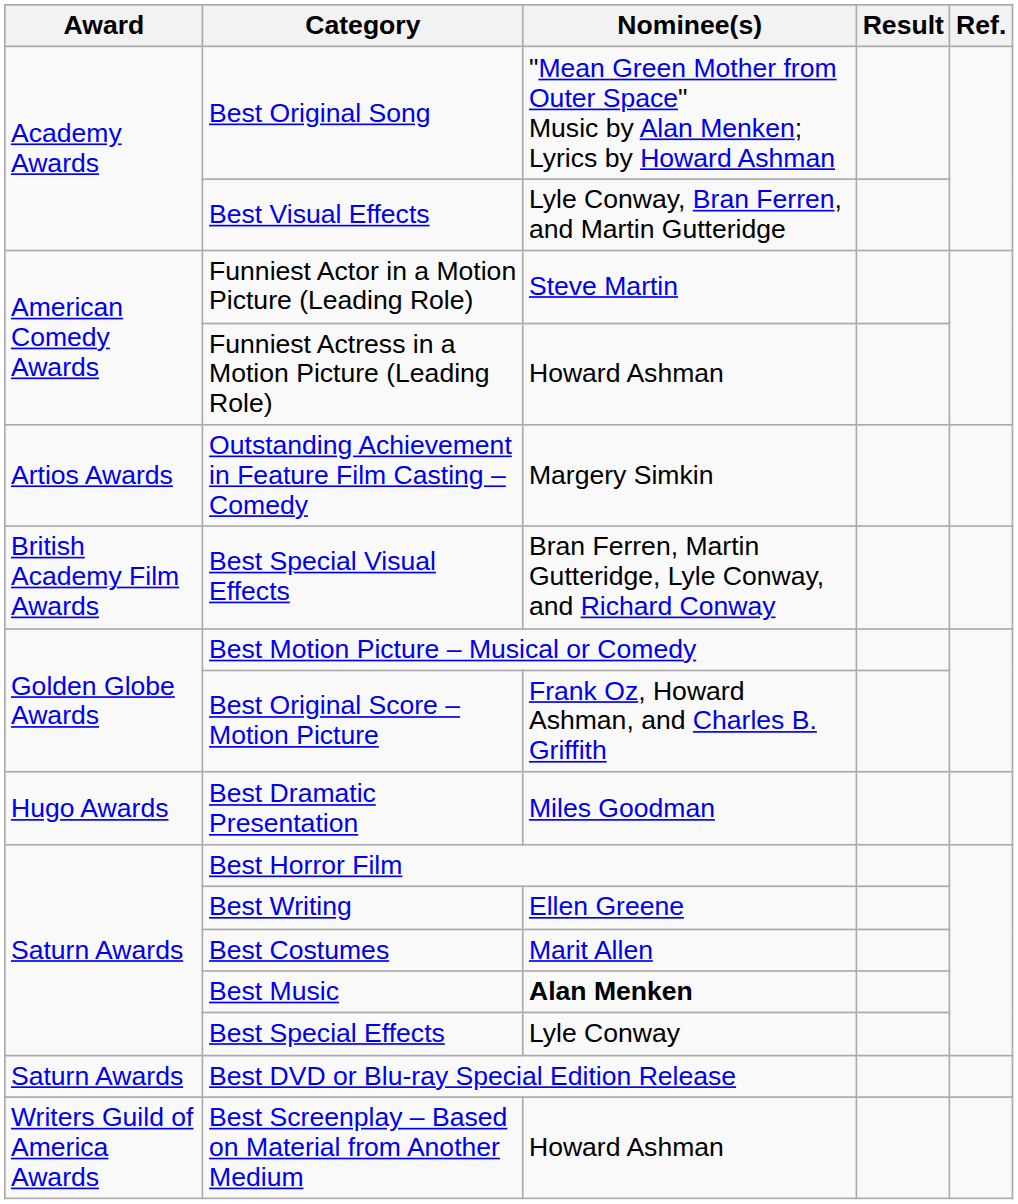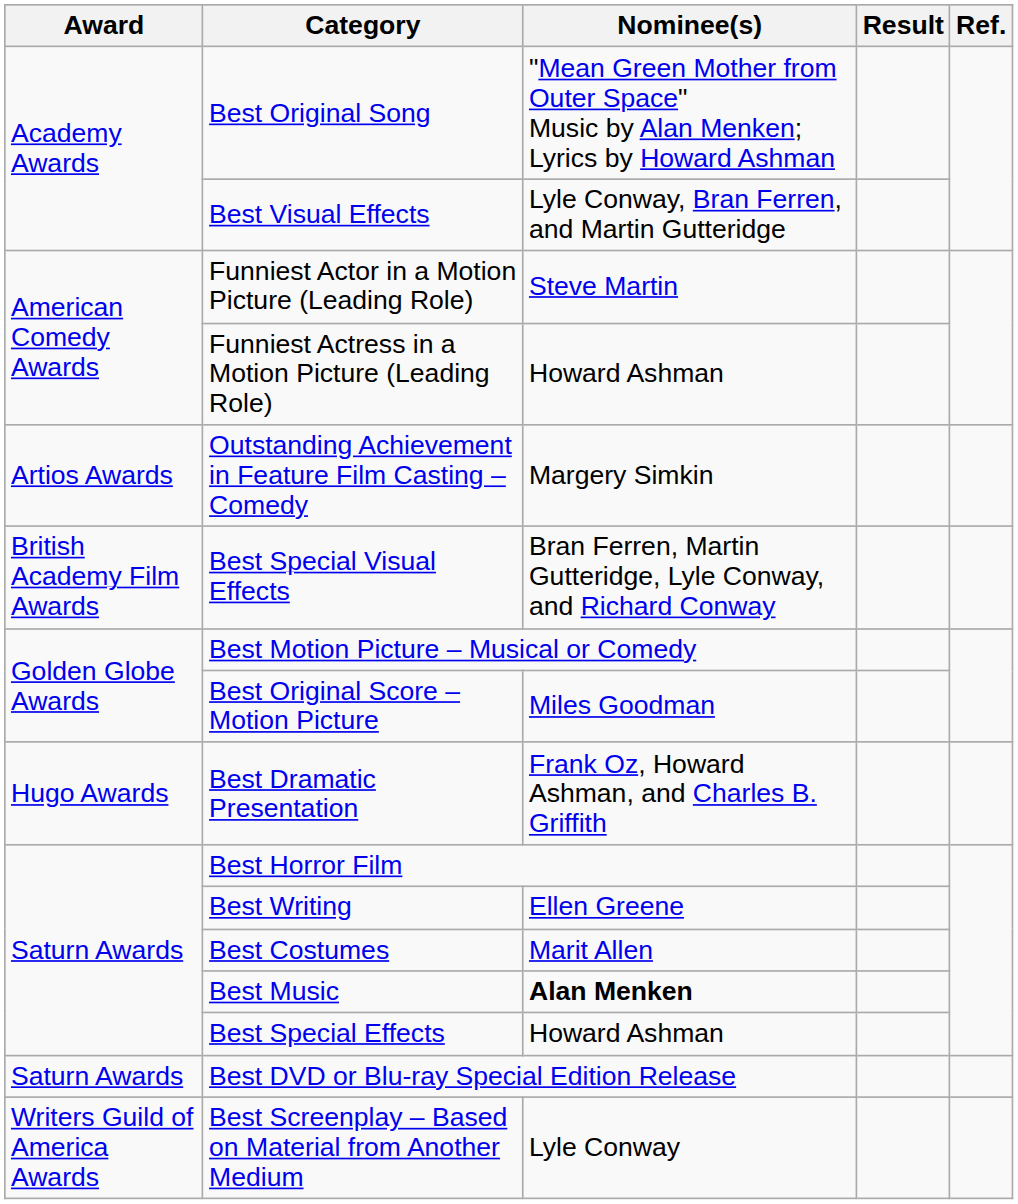 <table class="wikitable plainrowheaders">
 <tr>
 <th scope="col">Award</th>
 <th scope="col">Category</th>
 <th scope="col">Nominee(s)</th>
 <th scope="col">Result</th>
 <th scope="col">Ref.</th>
 </tr>
 <tr>
 <td scope="row" rowspan="2"><a href='#'>Academy Awards</a></td>
 <td><a href='#'>Best Original Song</a></td>
 <td>"<a href='#'>Mean Green Mother from Outer Space</a>" <br> Music by <a href='#'>Alan Menken</a>; <br> Lyrics by <a href='#'>Howard Ashman</a></td>
 <td></td>
 <td align="center" rowspan="2"></td>
 </tr>
 <tr>
 <td><a href='#'>Best Visual Effects</a></td>
 <td>Lyle Conway, <a href='#'>Bran Ferren</a>, and Martin Gutteridge</td>
 <td></td>
 </tr>
 <tr>
 <td scope="row" rowspan="2"><a href='#'>American Comedy Awards</a></td>
 <td>Funniest Actor in a Motion Picture (Leading Role)</td>
 <td><a href='#'>Steve Martin</a></td>
 <td></td>
 <td align="center" rowspan="2"></td>
 </tr>
 <tr>
 <td>Funniest Actress in a Motion Picture (Leading Role)</td>
 <td>Howard Ashman</td>
 <td></td>
 </tr>
 <tr>
 <td scope="row"><a href='#'>Artios Awards</a></td>
 <td><a href='#'>Outstanding Achievement in Feature Film Casting – Comedy</a></td>
 <td>Margery Simkin</td>
 <td></td>
 <td align="center"></td>
 </tr>
 <tr>
 <td scope="row"><a href='#'>British Academy Film Awards</a></td>
 <td><a href='#'>Best Special Visual Effects</a></td>
 <td>Bran Ferren, Martin Gutteridge, Lyle Conway, and <a href='#'>Richard Conway</a></td>
 <td></td>
 <td align="center"></td>
 </tr>
 <tr>
 <td scope="row" rowspan="2"><a href='#'>Golden Globe Awards</a></td>
 <td colspan="2"><a href='#'>Best Motion Picture – Musical or Comedy</a></td>
 <td></td>
 <td align="center" rowspan="2"></td>
 </tr>
 <tr>
 <td><a href='#'>Best Original Score – Motion Picture</a></td>
-<td><a href='#'>Frank Oz</a>, Howard Ashman, and <a href='#'>Charles B. Griffith</a></td>
+<td><a href='#'>Miles Goodman</a></td>
 <td></td>
 </tr>
 <tr>
 <td scope="row"><a href='#'>Hugo Awards</a></td>
 <td><a href='#'>Best Dramatic Presentation</a></td>
-<td><a href='#'>Miles Goodman</a></td>
+<td><a href='#'>Frank Oz</a>, Howard Ashman, and <a href='#'>Charles B. Griffith</a></td>
 <td></td>
 <td align="center"></td>
 </tr>
 <tr>
 <td scope="row" rowspan="5"><a href='#'>Saturn Awards </a></td>
 <td colspan="2"><a href='#'>Best Horror Film</a></td>
 <td></td>
 <td align="center" rowspan="5"></td>
 </tr>
 <tr>
 <td><a href='#'>Best Writing</a></td>
 <td><a href='#'>Ellen Greene</a></td>
 <td></td>
 </tr>
 <tr>
 <td><a href='#'>Best Costumes</a></td>
 <td><a href='#'>Marit Allen</a></td>
 <td></td>
 </tr>
 <tr>
 <td><a href='#'>Best Music</a></td>
 <td><strong>Alan Menken</strong></td>
 <td></td>
 </tr>
 <tr>
 <td><a href='#'>Best Special Effects</a></td>
-<td>Lyle Conway</td>
+<td>Howard Ashman</td>
 <td></td>
 </tr>
 <tr>
 <td scope="row"><a href='#'>Saturn Awards </a></td>
 <td colspan="2"><a href='#'>Best DVD or Blu-ray Special Edition Release</a></td>
 <td></td>
 <td align="center"></td>
 </tr>
 <tr>
 <td scope="row"><a href='#'>Writers Guild of America Awards</a></td>
 <td><a href='#'>Best Screenplay – Based on Material from Another Medium</a></td>
-<td>Howard Ashman</td>
+<td>Lyle Conway</td>
 <td></td>
 <td align="center"></td>
 </tr>
 </table>
